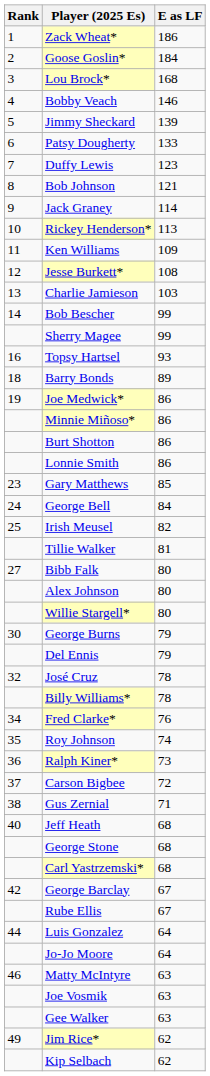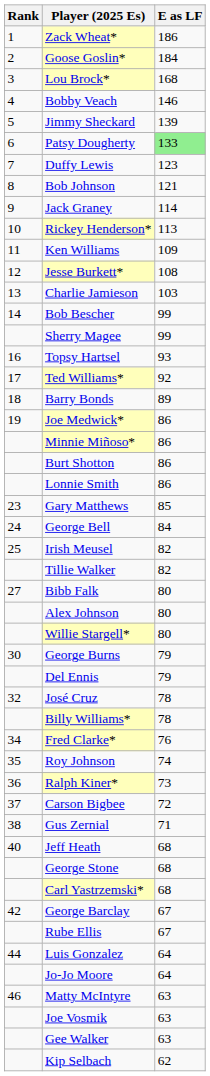 <table class="wikitable" style="float:left;">
 <tr>
 <th>Rank</th>
 <th>Player (2025 Es)</th>
 <th>E as LF</th>
 </tr>
 <tr>
 <td>1</td>
 <td style="background:#ffffbb;"><a href='#'>Zack Wheat</a>*</td>
 <td>186</td>
 </tr>
 <tr>
 <td>2</td>
 <td style="background:#ffffbb;"><a href='#'>Goose Goslin</a>*</td>
 <td>184</td>
 </tr>
 <tr>
 <td>3</td>
 <td style="background:#ffffbb;"><a href='#'>Lou Brock</a>*</td>
 <td>168</td>
 </tr>
 <tr>
 <td>4</td>
 <td><a href='#'>Bobby Veach</a></td>
 <td>146</td>
 </tr>
 <tr>
 <td>5</td>
 <td><a href='#'>Jimmy Sheckard</a> </td>
 <td>139</td>
 </tr>
 <tr>
 <td>6</td>
 <td><a href='#'>Patsy Dougherty</a></td>
-<td>133</td>
+<td style="background: lightgreen;">133</td>
 </tr>
 <tr>
 <td>7</td>
 <td><a href='#'>Duffy Lewis</a></td>
 <td>123</td>
 </tr>
 <tr>
 <td>8</td>
 <td><a href='#'>Bob Johnson</a></td>
 <td>121</td>
 </tr>
 <tr>
 <td>9</td>
 <td><a href='#'>Jack Graney</a></td>
 <td>114</td>
 </tr>
 <tr>
 <td>10</td>
 <td style="background:#ffffbb;"><a href='#'>Rickey Henderson</a>*</td>
 <td>113</td>
 </tr>
 <tr>
 <td>11</td>
 <td><a href='#'>Ken Williams</a></td>
 <td>109</td>
 </tr>
 <tr>
 <td>12</td>
 <td style="background:#ffffbb;"><a href='#'>Jesse Burkett</a>* </td>
 <td>108</td>
 </tr>
 <tr>
 <td>13</td>
 <td><a href='#'>Charlie Jamieson</a></td>
 <td>103</td>
 </tr>
 <tr>
 <td>14</td>
 <td><a href='#'>Bob Bescher</a></td>
 <td>99</td>
 </tr>
 <tr>
 <td></td>
 <td><a href='#'>Sherry Magee</a></td>
 <td>99</td>
 </tr>
 <tr>
 <td>16</td>
 <td><a href='#'>Topsy Hartsel</a> </td>
 <td>93</td>
 </tr>
 <tr>
+<td>17</td>
+<td style="background:#ffffbb;"><a href='#'>Ted Williams</a>*</td>
+<td>92</td>
+</tr>
+<tr>
 <td>18</td>
 <td><a href='#'>Barry Bonds</a></td>
 <td>89</td>
 </tr>
 <tr>
 <td>19</td>
 <td style="background:#ffffbb;"><a href='#'>Joe Medwick</a>*</td>
 <td>86</td>
 </tr>
 <tr>
 <td></td>
 <td style="background:#ffffbb;"><a href='#'>Minnie Miñoso</a>*</td>
 <td>86</td>
 </tr>
 <tr>
 <td></td>
 <td><a href='#'>Burt Shotton</a></td>
 <td>86</td>
 </tr>
 <tr>
 <td></td>
 <td><a href='#'>Lonnie Smith</a></td>
 <td>86</td>
 </tr>
 <tr>
 <td>23</td>
 <td><a href='#'>Gary Matthews</a></td>
 <td>85</td>
 </tr>
 <tr>
 <td>24</td>
 <td><a href='#'>George Bell</a></td>
 <td>84</td>
 </tr>
 <tr>
 <td>25</td>
 <td><a href='#'>Irish Meusel</a></td>
 <td>82</td>
 </tr>
 <tr>
 <td></td>
 <td><a href='#'>Tillie Walker</a></td>
-<td>81</td>
+<td>82</td>
 </tr>
 <tr>
 <td>27</td>
 <td><a href='#'>Bibb Falk</a></td>
 <td>80</td>
 </tr>
 <tr>
 <td></td>
 <td><a href='#'>Alex Johnson</a></td>
 <td>80</td>
 </tr>
 <tr>
 <td></td>
 <td style="background:#ffffbb;"><a href='#'>Willie Stargell</a>*</td>
 <td>80</td>
 </tr>
 <tr>
 <td>30</td>
 <td><a href='#'>George Burns</a></td>
 <td>79</td>
 </tr>
 <tr>
 <td></td>
 <td><a href='#'>Del Ennis</a></td>
 <td>79</td>
 </tr>
 <tr>
 <td>32</td>
 <td><a href='#'>José Cruz</a></td>
 <td>78</td>
 </tr>
 <tr>
 <td></td>
 <td style="background:#ffffbb;"><a href='#'>Billy Williams</a>*</td>
 <td>78</td>
 </tr>
 <tr>
 <td>34</td>
 <td style="background:#ffffbb;"><a href='#'>Fred Clarke</a>* </td>
 <td>76</td>
 </tr>
 <tr>
 <td>35</td>
 <td><a href='#'>Roy Johnson</a></td>
 <td>74</td>
 </tr>
 <tr>
 <td>36</td>
 <td style="background:#ffffbb;"><a href='#'>Ralph Kiner</a>*</td>
 <td>73</td>
 </tr>
 <tr>
 <td>37</td>
 <td><a href='#'>Carson Bigbee</a></td>
 <td>72</td>
 </tr>
 <tr>
 <td>38</td>
 <td><a href='#'>Gus Zernial</a></td>
 <td>71</td>
 </tr>
 <tr>
 <td>40</td>
 <td><a href='#'>Jeff Heath</a></td>
 <td>68</td>
 </tr>
 <tr>
 <td></td>
 <td><a href='#'>George Stone</a></td>
 <td>68</td>
 </tr>
 <tr>
 <td></td>
 <td style="background:#ffffbb;"><a href='#'>Carl Yastrzemski</a>*</td>
 <td>68</td>
 </tr>
 <tr>
 <td>42</td>
 <td><a href='#'>George Barclay</a></td>
 <td>67</td>
 </tr>
 <tr>
 <td></td>
 <td><a href='#'>Rube Ellis</a></td>
 <td>67</td>
 </tr>
 <tr>
 <td>44</td>
 <td><a href='#'>Luis Gonzalez</a></td>
 <td>64</td>
 </tr>
 <tr>
 <td></td>
 <td><a href='#'>Jo-Jo Moore</a></td>
 <td>64</td>
 </tr>
 <tr>
 <td>46</td>
 <td><a href='#'>Matty McIntyre</a></td>
 <td>63</td>
 </tr>
 <tr>
 <td></td>
 <td><a href='#'>Joe Vosmik</a></td>
 <td>63</td>
 </tr>
 <tr>
 <td></td>
 <td><a href='#'>Gee Walker</a></td>
 <td>63</td>
 </tr>
 <tr>
-<td>49</td>
-<td style="background:#ffffbb;"><a href='#'>Jim Rice</a>*</td>
-<td>62</td>
-</tr>
-<tr>
 <td></td>
 <td><a href='#'>Kip Selbach</a> </td>
 <td>62</td>
 </tr>
 </table>
